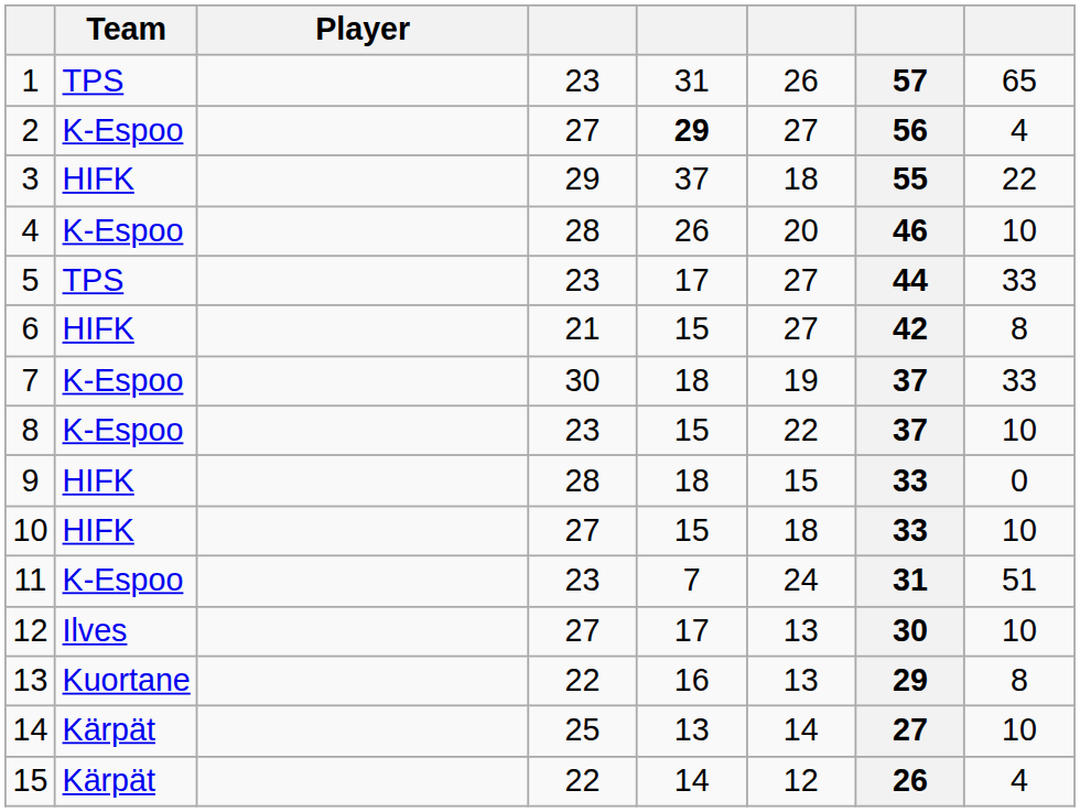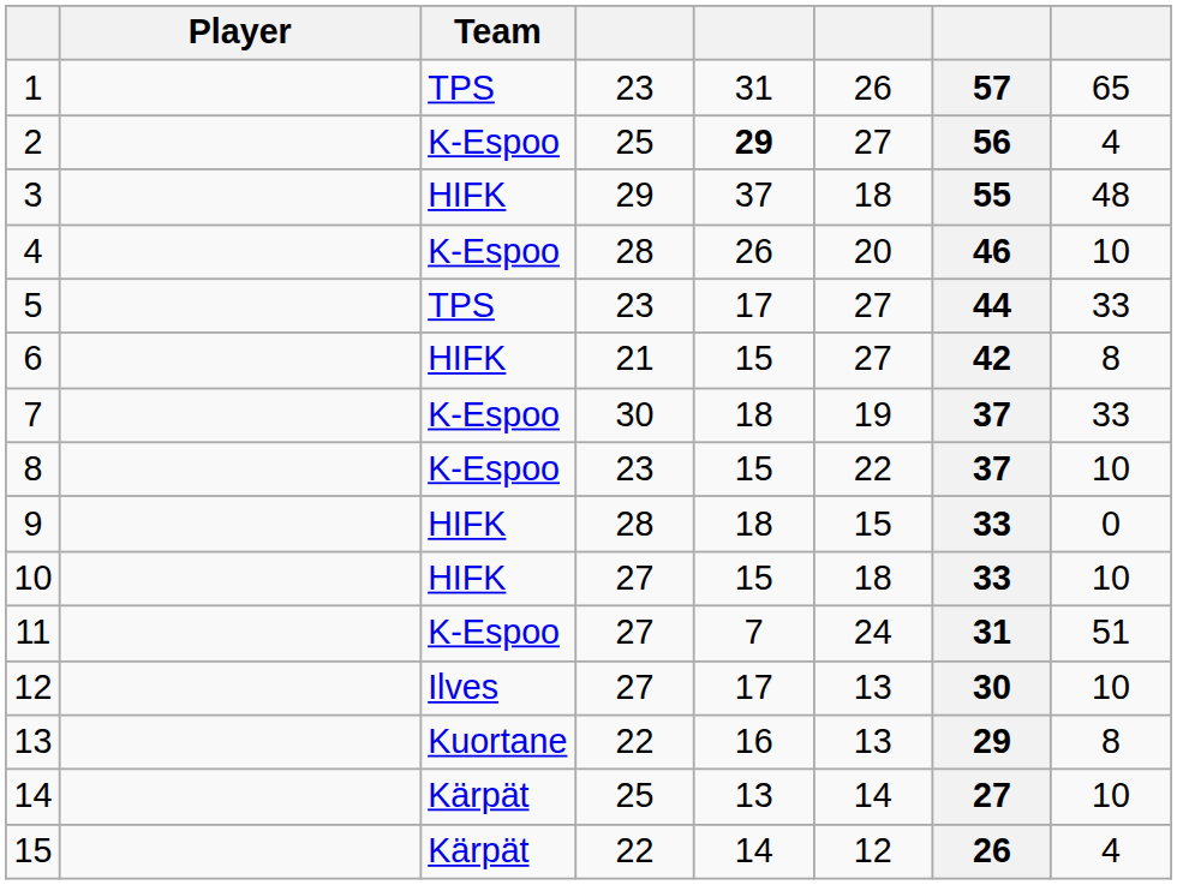 <table class="wikitable sortable" style="text-align: center">
 <tr>
 <th></th>
+<th style="width: 10em;">Player</th>
 <th style="width: 4em;">Team</th>
-<th style="width: 10em;">Player</th>
 <th style="width: 3em;"></th>
 <th style="width: 3em;"></th>
 <th style="width: 3em;"></th>
 <th style="width: 3em;"></th>
 <th style="width: 3em;"></th>
 </tr>
 <tr>
 <td>1</td>
+<td style="text-align:left;"></td>
 <td style="text-align:left;"><a href='#'>TPS</a></td>
-<td style="text-align:left;"></td>
 <td>23</td>
 <td>31</td>
 <td>26</td>
 <th>57</th>
 <td>65</td>
 </tr>
 <tr>
 <td>2</td>
+<td style="text-align:left;"></td>
 <td style="text-align:left;"><a href='#'>K-Espoo</a></td>
-<td style="text-align:left;"></td>
-<td>27</td>
+<td>25</td>
 <td><strong>29</strong></td>
 <td>27</td>
 <th>56</th>
 <td>4</td>
 </tr>
 <tr>
 <td>3</td>
+<td style="text-align:left;"></td>
 <td style="text-align:left;"><a href='#'>HIFK</a></td>
-<td style="text-align:left;"></td>
 <td>29</td>
 <td>37</td>
 <td>18</td>
 <th>55</th>
-<td>22</td>
+<td>48</td>
 </tr>
 <tr>
 <td>4</td>
+<td style="text-align:left;"></td>
 <td style="text-align:left;"><a href='#'>K-Espoo</a></td>
-<td style="text-align:left;"></td>
 <td>28</td>
 <td>26</td>
 <td>20</td>
 <th>46</th>
 <td>10</td>
 </tr>
 <tr>
 <td>5</td>
+<td style="text-align:left;"></td>
 <td style="text-align:left;"><a href='#'>TPS</a></td>
-<td style="text-align:left;"></td>
 <td>23</td>
 <td>17</td>
 <td>27</td>
 <th>44</th>
 <td>33</td>
 </tr>
 <tr>
 <td>6</td>
+<td style="text-align:left;"></td>
 <td style="text-align:left;"><a href='#'>HIFK</a></td>
-<td style="text-align:left;"></td>
 <td>21</td>
 <td>15</td>
 <td>27</td>
 <th>42</th>
 <td>8</td>
 </tr>
 <tr>
 <td>7</td>
+<td style="text-align:left;"></td>
 <td style="text-align:left;"><a href='#'>K-Espoo</a></td>
-<td style="text-align:left;"></td>
 <td>30</td>
 <td>18</td>
 <td>19</td>
 <th>37</th>
 <td>33</td>
 </tr>
 <tr>
 <td>8</td>
+<td style="text-align:left;"></td>
 <td style="text-align:left;"><a href='#'>K-Espoo</a></td>
-<td style="text-align:left;"></td>
 <td>23</td>
 <td>15</td>
 <td>22</td>
 <th>37</th>
 <td>10</td>
 </tr>
 <tr>
 <td>9</td>
+<td style="text-align:left;"></td>
 <td style="text-align:left;"><a href='#'>HIFK</a></td>
-<td style="text-align:left;"></td>
 <td>28</td>
 <td>18</td>
 <td>15</td>
 <th>33</th>
 <td>0</td>
 </tr>
 <tr>
 <td>10</td>
+<td style="text-align:left;"></td>
 <td style="text-align:left;"><a href='#'>HIFK</a></td>
-<td style="text-align:left;"></td>
 <td>27</td>
 <td>15</td>
 <td>18</td>
 <th>33</th>
 <td>10</td>
 </tr>
 <tr>
 <td>11</td>
+<td style="text-align:left;"></td>
 <td style="text-align:left;"><a href='#'>K-Espoo</a></td>
-<td style="text-align:left;"></td>
-<td>23</td>
+<td>27</td>
 <td>7</td>
 <td>24</td>
 <th>31</th>
 <td>51</td>
 </tr>
 <tr>
 <td>12</td>
+<td style="text-align:left;"></td>
 <td style="text-align:left;"><a href='#'>Ilves</a></td>
-<td style="text-align:left;"></td>
 <td>27</td>
 <td>17</td>
 <td>13</td>
 <th>30</th>
 <td>10</td>
 </tr>
 <tr>
 <td>13</td>
+<td style="text-align:left;"></td>
 <td style="text-align:left;"><a href='#'>Kuortane</a></td>
-<td style="text-align:left;"></td>
 <td>22</td>
 <td>16</td>
 <td>13</td>
 <th>29</th>
 <td>8</td>
 </tr>
 <tr>
 <td>14</td>
+<td style="text-align:left;"></td>
 <td style="text-align:left;"><a href='#'>Kärpät</a></td>
-<td style="text-align:left;"></td>
 <td>25</td>
 <td>13</td>
 <td>14</td>
 <th>27</th>
 <td>10</td>
 </tr>
 <tr>
 <td>15</td>
+<td style="text-align:left;"></td>
 <td style="text-align:left;"><a href='#'>Kärpät</a></td>
-<td style="text-align:left;"></td>
 <td>22</td>
 <td>14</td>
 <td>12</td>
 <th>26</th>
 <td>4</td>
 </tr>
 </table>
